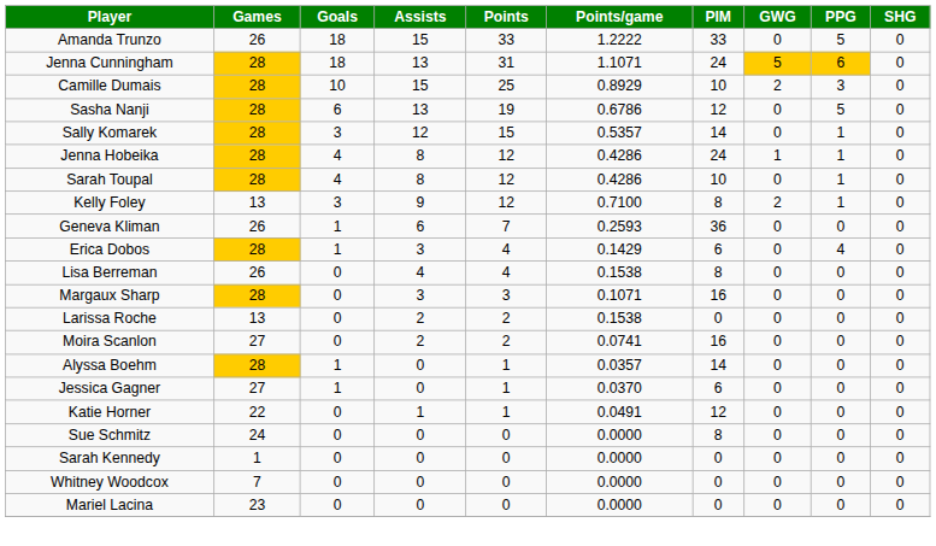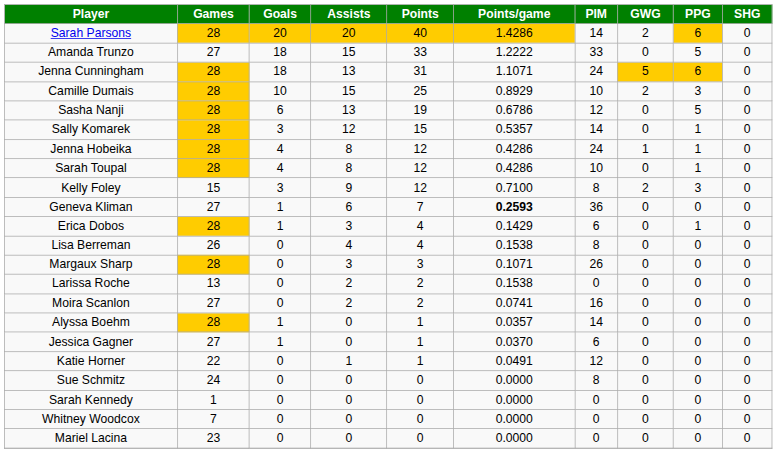 <table class="wikitable" width="80%">
 <tr align="center"  style=" background:green; color:#FFFFFF; ">
 <td><strong>Player</strong></td>
 <td><strong>Games</strong></td>
 <td><strong>Goals</strong></td>
 <td><strong>Assists</strong></td>
 <td><strong>Points</strong></td>
 <td><strong>Points/game</strong></td>
 <td><strong>PIM</strong></td>
 <td><strong>GWG</strong></td>
 <td><strong>PPG</strong></td>
 <td><strong>SHG</strong></td>
 </tr>
 <tr align="center" bgcolor="">
+<td><a href='#'>Sarah Parsons</a></td>
+<td bgcolor="#FFCC00">28</td>
+<td bgcolor="#FFCC00">20</td>
+<td bgcolor="#FFCC00">20</td>
+<td bgcolor="#FFCC00">40</td>
+<td bgcolor="#FFCC00">1.4286</td>
+<td>14</td>
+<td>2</td>
+<td bgcolor="#FFCC00">6</td>
+<td>0</td>
+</tr>
+<tr align="center" bgcolor="">
 <td>Amanda Trunzo</td>
-<td>26</td>
+<td>27</td>
 <td>18</td>
 <td>15</td>
 <td>33</td>
 <td>1.2222</td>
 <td>33</td>
 <td>0</td>
 <td>5</td>
 <td>0</td>
 </tr>
 <tr align="center" bgcolor="">
 <td>Jenna Cunningham</td>
 <td bgcolor="#FFCC00">28</td>
 <td>18</td>
 <td>13</td>
 <td>31</td>
 <td>1.1071</td>
 <td>24</td>
 <td bgcolor="#FFCC00">5</td>
 <td bgcolor="#FFCC00">6</td>
 <td>0</td>
 </tr>
 <tr align="center" bgcolor="">
 <td>Camille Dumais</td>
 <td bgcolor="#FFCC00">28</td>
 <td>10</td>
 <td>15</td>
 <td>25</td>
 <td>0.8929</td>
 <td>10</td>
 <td>2</td>
 <td>3</td>
 <td>0</td>
 </tr>
 <tr align="center" bgcolor="">
 <td>Sasha Nanji</td>
 <td bgcolor="#FFCC00">28</td>
 <td>6</td>
 <td>13</td>
 <td>19</td>
 <td>0.6786</td>
 <td>12</td>
 <td>0</td>
 <td>5</td>
 <td>0</td>
 </tr>
 <tr align="center" bgcolor="">
 <td>Sally Komarek</td>
 <td bgcolor="#FFCC00">28</td>
 <td>3</td>
 <td>12</td>
 <td>15</td>
 <td>0.5357</td>
 <td>14</td>
 <td>0</td>
 <td>1</td>
 <td>0</td>
 </tr>
 <tr align="center" bgcolor="">
 <td>Jenna Hobeika</td>
 <td bgcolor="#FFCC00">28</td>
 <td>4</td>
 <td>8</td>
 <td>12</td>
 <td>0.4286</td>
 <td>24</td>
 <td>1</td>
 <td>1</td>
 <td>0</td>
 </tr>
 <tr align="center" bgcolor="">
 <td>Sarah Toupal</td>
 <td bgcolor="#FFCC00">28</td>
 <td>4</td>
 <td>8</td>
 <td>12</td>
 <td>0.4286</td>
 <td>10</td>
 <td>0</td>
 <td>1</td>
 <td>0</td>
 </tr>
 <tr align="center" bgcolor="">
 <td>Kelly Foley</td>
-<td>13</td>
+<td>15</td>
 <td>3</td>
 <td>9</td>
 <td>12</td>
 <td>0.7100</td>
 <td>8</td>
 <td>2</td>
-<td>1</td>
+<td>3</td>
 <td>0</td>
 </tr>
 <tr align="center" bgcolor="">
 <td>Geneva Kliman</td>
-<td>26</td>
+<td>27</td>
 <td>1</td>
 <td>6</td>
 <td>7</td>
-<td>0.2593</td>
+<td><strong>0.2593</strong></td>
 <td>36</td>
 <td>0</td>
 <td>0</td>
 <td>0</td>
 </tr>
 <tr align="center" bgcolor="">
 <td>Erica Dobos</td>
 <td bgcolor="#FFCC00">28</td>
 <td>1</td>
 <td>3</td>
 <td>4</td>
 <td>0.1429</td>
 <td>6</td>
 <td>0</td>
-<td>4</td>
+<td>1</td>
 <td>0</td>
 </tr>
 <tr align="center" bgcolor="">
 <td>Lisa Berreman</td>
 <td>26</td>
 <td>0</td>
 <td>4</td>
 <td>4</td>
 <td>0.1538</td>
 <td>8</td>
 <td>0</td>
 <td>0</td>
 <td>0</td>
 </tr>
 <tr align="center" bgcolor="">
 <td>Margaux Sharp</td>
 <td bgcolor="#FFCC00">28</td>
 <td>0</td>
 <td>3</td>
 <td>3</td>
 <td>0.1071</td>
-<td>16</td>
+<td>26</td>
 <td>0</td>
 <td>0</td>
 <td>0</td>
 </tr>
 <tr align="center" bgcolor="">
 <td>Larissa Roche</td>
 <td>13</td>
 <td>0</td>
 <td>2</td>
 <td>2</td>
 <td>0.1538</td>
 <td>0</td>
 <td>0</td>
 <td>0</td>
 <td>0</td>
 </tr>
 <tr align="center" bgcolor="">
 <td>Moira Scanlon</td>
 <td>27</td>
 <td>0</td>
 <td>2</td>
 <td>2</td>
 <td>0.0741</td>
 <td>16</td>
 <td>0</td>
 <td>0</td>
 <td>0</td>
 </tr>
 <tr align="center" bgcolor="">
 <td>Alyssa Boehm</td>
 <td bgcolor="#FFCC00">28</td>
 <td>1</td>
 <td>0</td>
 <td>1</td>
 <td>0.0357</td>
 <td>14</td>
 <td>0</td>
 <td>0</td>
 <td>0</td>
 </tr>
 <tr align="center" bgcolor="">
 <td>Jessica Gagner</td>
 <td>27</td>
 <td>1</td>
 <td>0</td>
 <td>1</td>
 <td>0.0370</td>
 <td>6</td>
 <td>0</td>
 <td>0</td>
 <td>0</td>
 </tr>
 <tr align="center" bgcolor="">
 <td>Katie Horner</td>
 <td>22</td>
 <td>0</td>
 <td>1</td>
 <td>1</td>
 <td>0.0491</td>
 <td>12</td>
 <td>0</td>
 <td>0</td>
 <td>0</td>
 </tr>
 <tr align="center" bgcolor="">
 <td>Sue Schmitz</td>
 <td>24</td>
 <td>0</td>
 <td>0</td>
 <td>0</td>
 <td>0.0000</td>
 <td>8</td>
 <td>0</td>
 <td>0</td>
 <td>0</td>
 </tr>
 <tr align="center" bgcolor="">
 <td>Sarah Kennedy</td>
 <td>1</td>
 <td>0</td>
 <td>0</td>
 <td>0</td>
 <td>0.0000</td>
 <td>0</td>
 <td>0</td>
 <td>0</td>
 <td>0</td>
 </tr>
 <tr align="center" bgcolor="">
 <td>Whitney Woodcox</td>
 <td>7</td>
 <td>0</td>
 <td>0</td>
 <td>0</td>
 <td>0.0000</td>
 <td>0</td>
 <td>0</td>
 <td>0</td>
 <td>0</td>
 </tr>
 <tr align="center" bgcolor="">
 <td>Mariel Lacina</td>
 <td>23</td>
 <td>0</td>
 <td>0</td>
 <td>0</td>
 <td>0.0000</td>
 <td>0</td>
 <td>0</td>
 <td>0</td>
 <td>0</td>
 </tr>
 <tr align="center" bgcolor="">
 </tr>
 </table>
